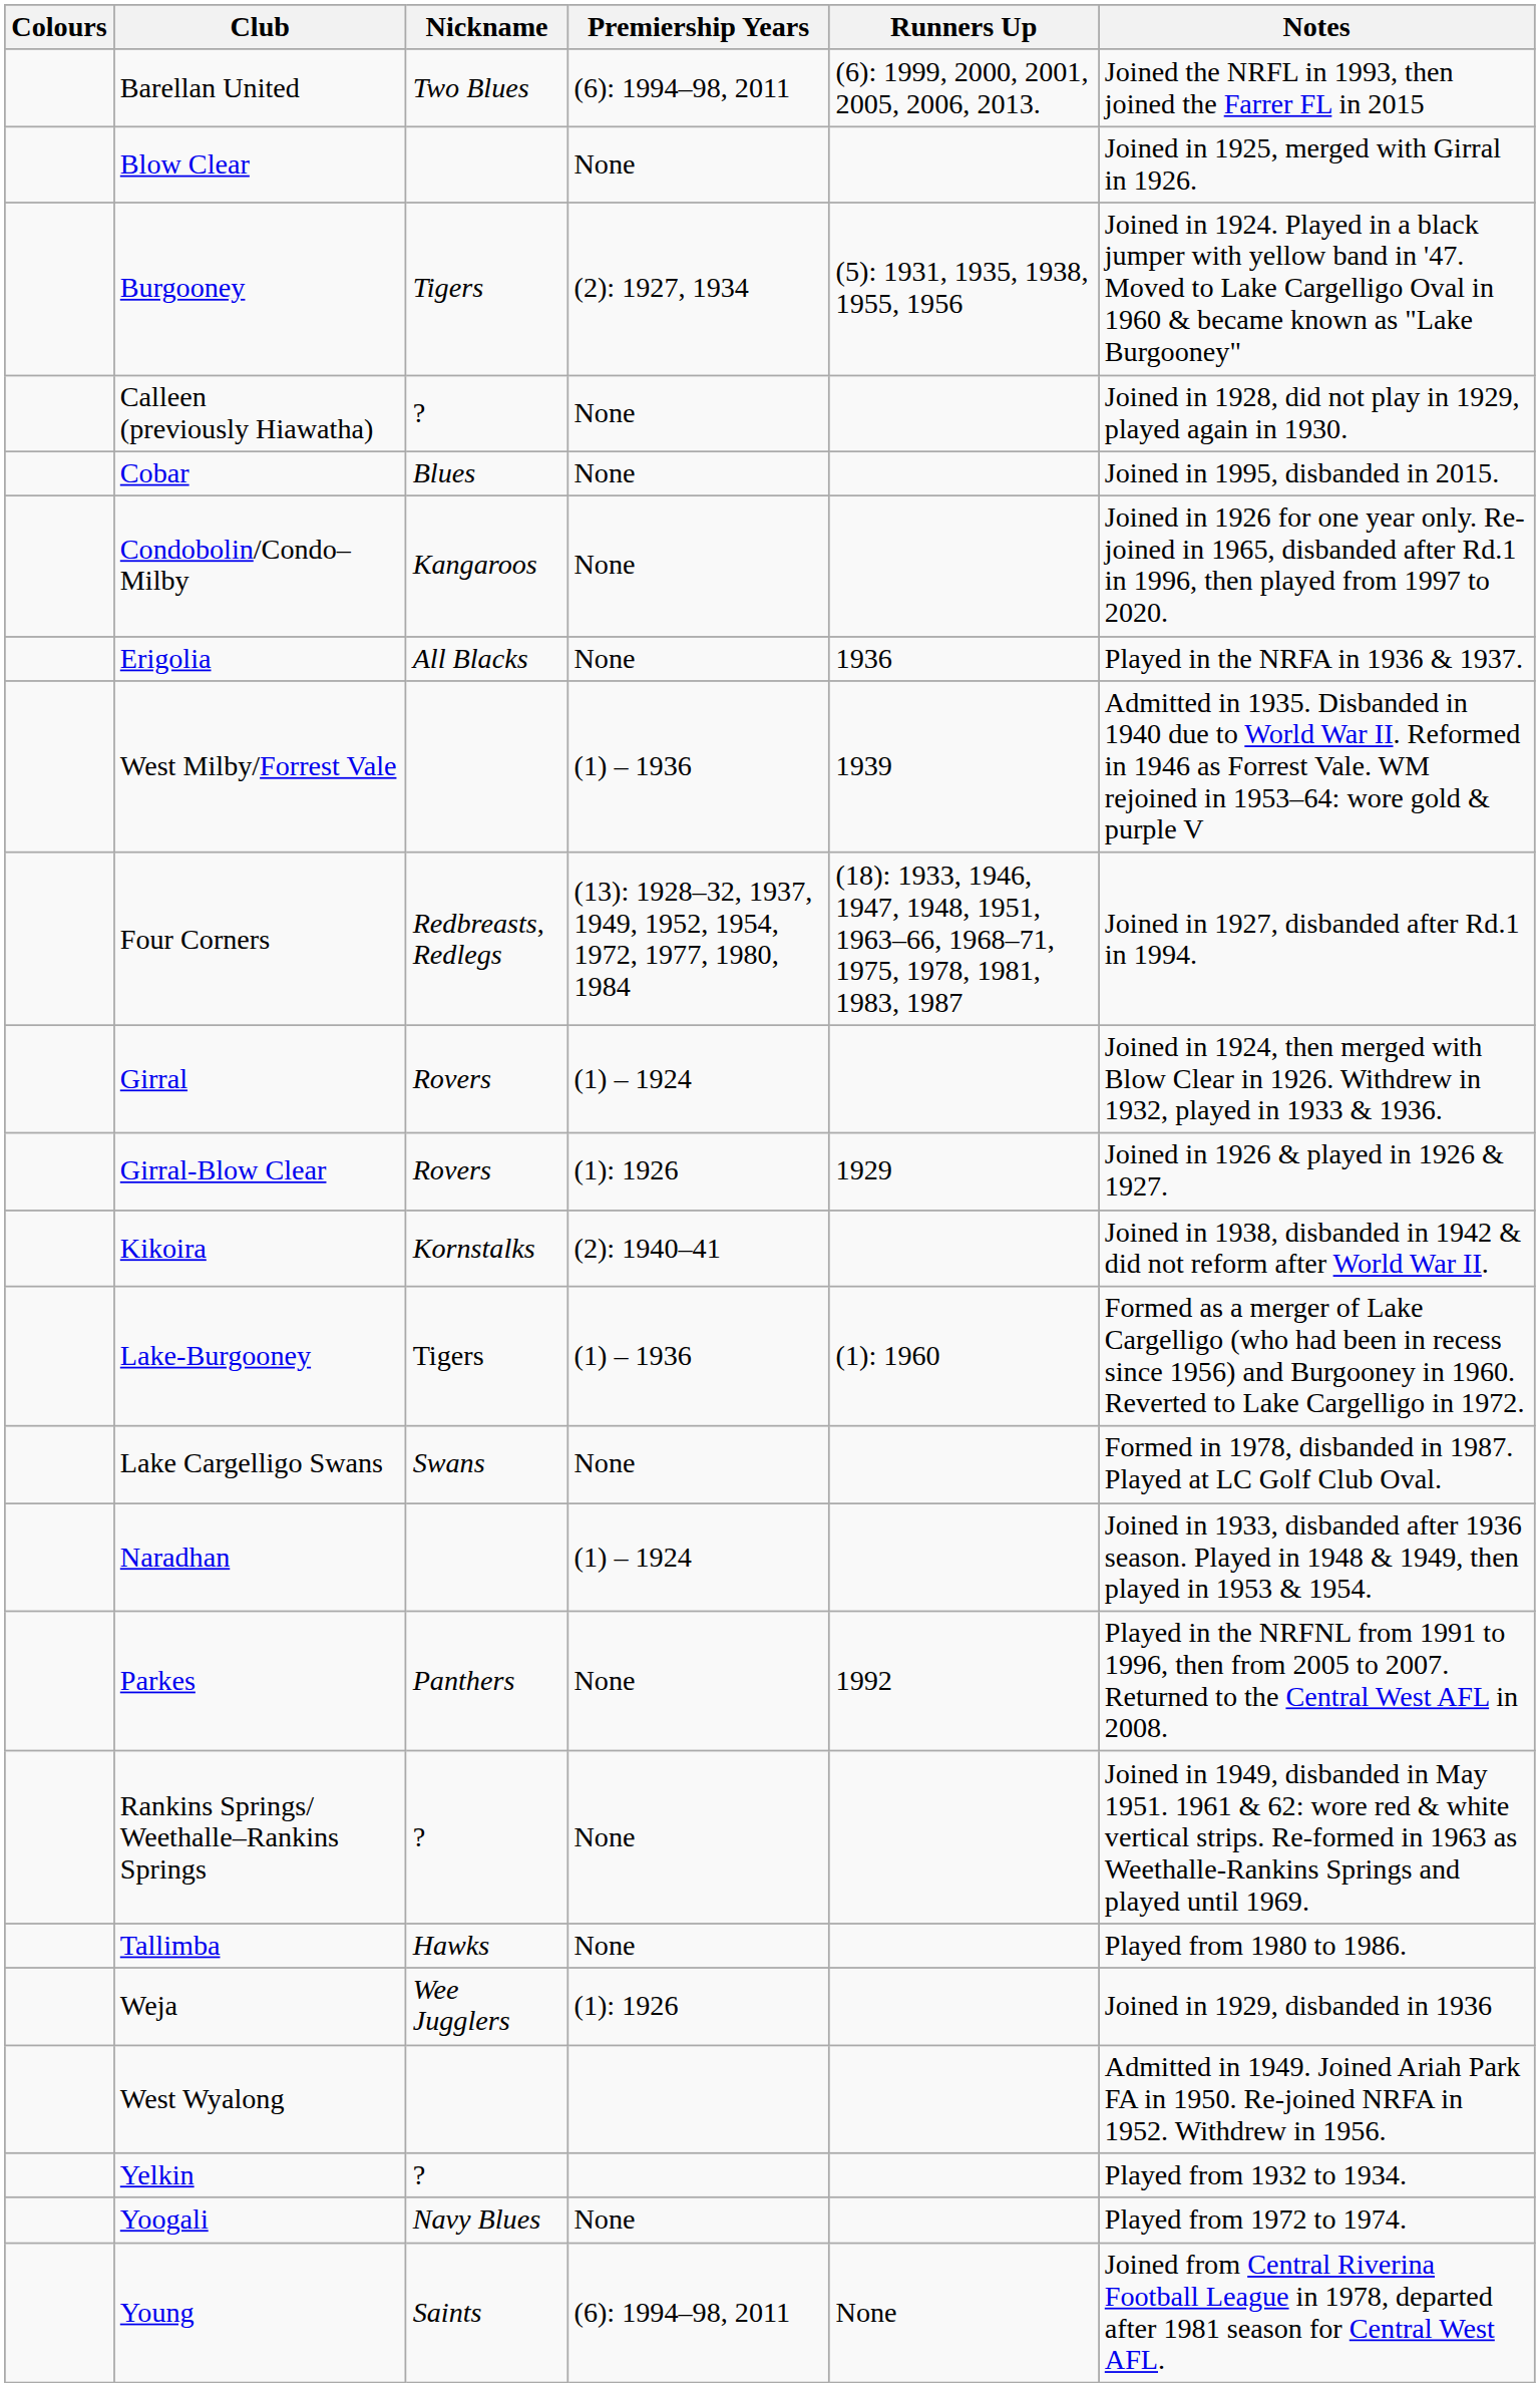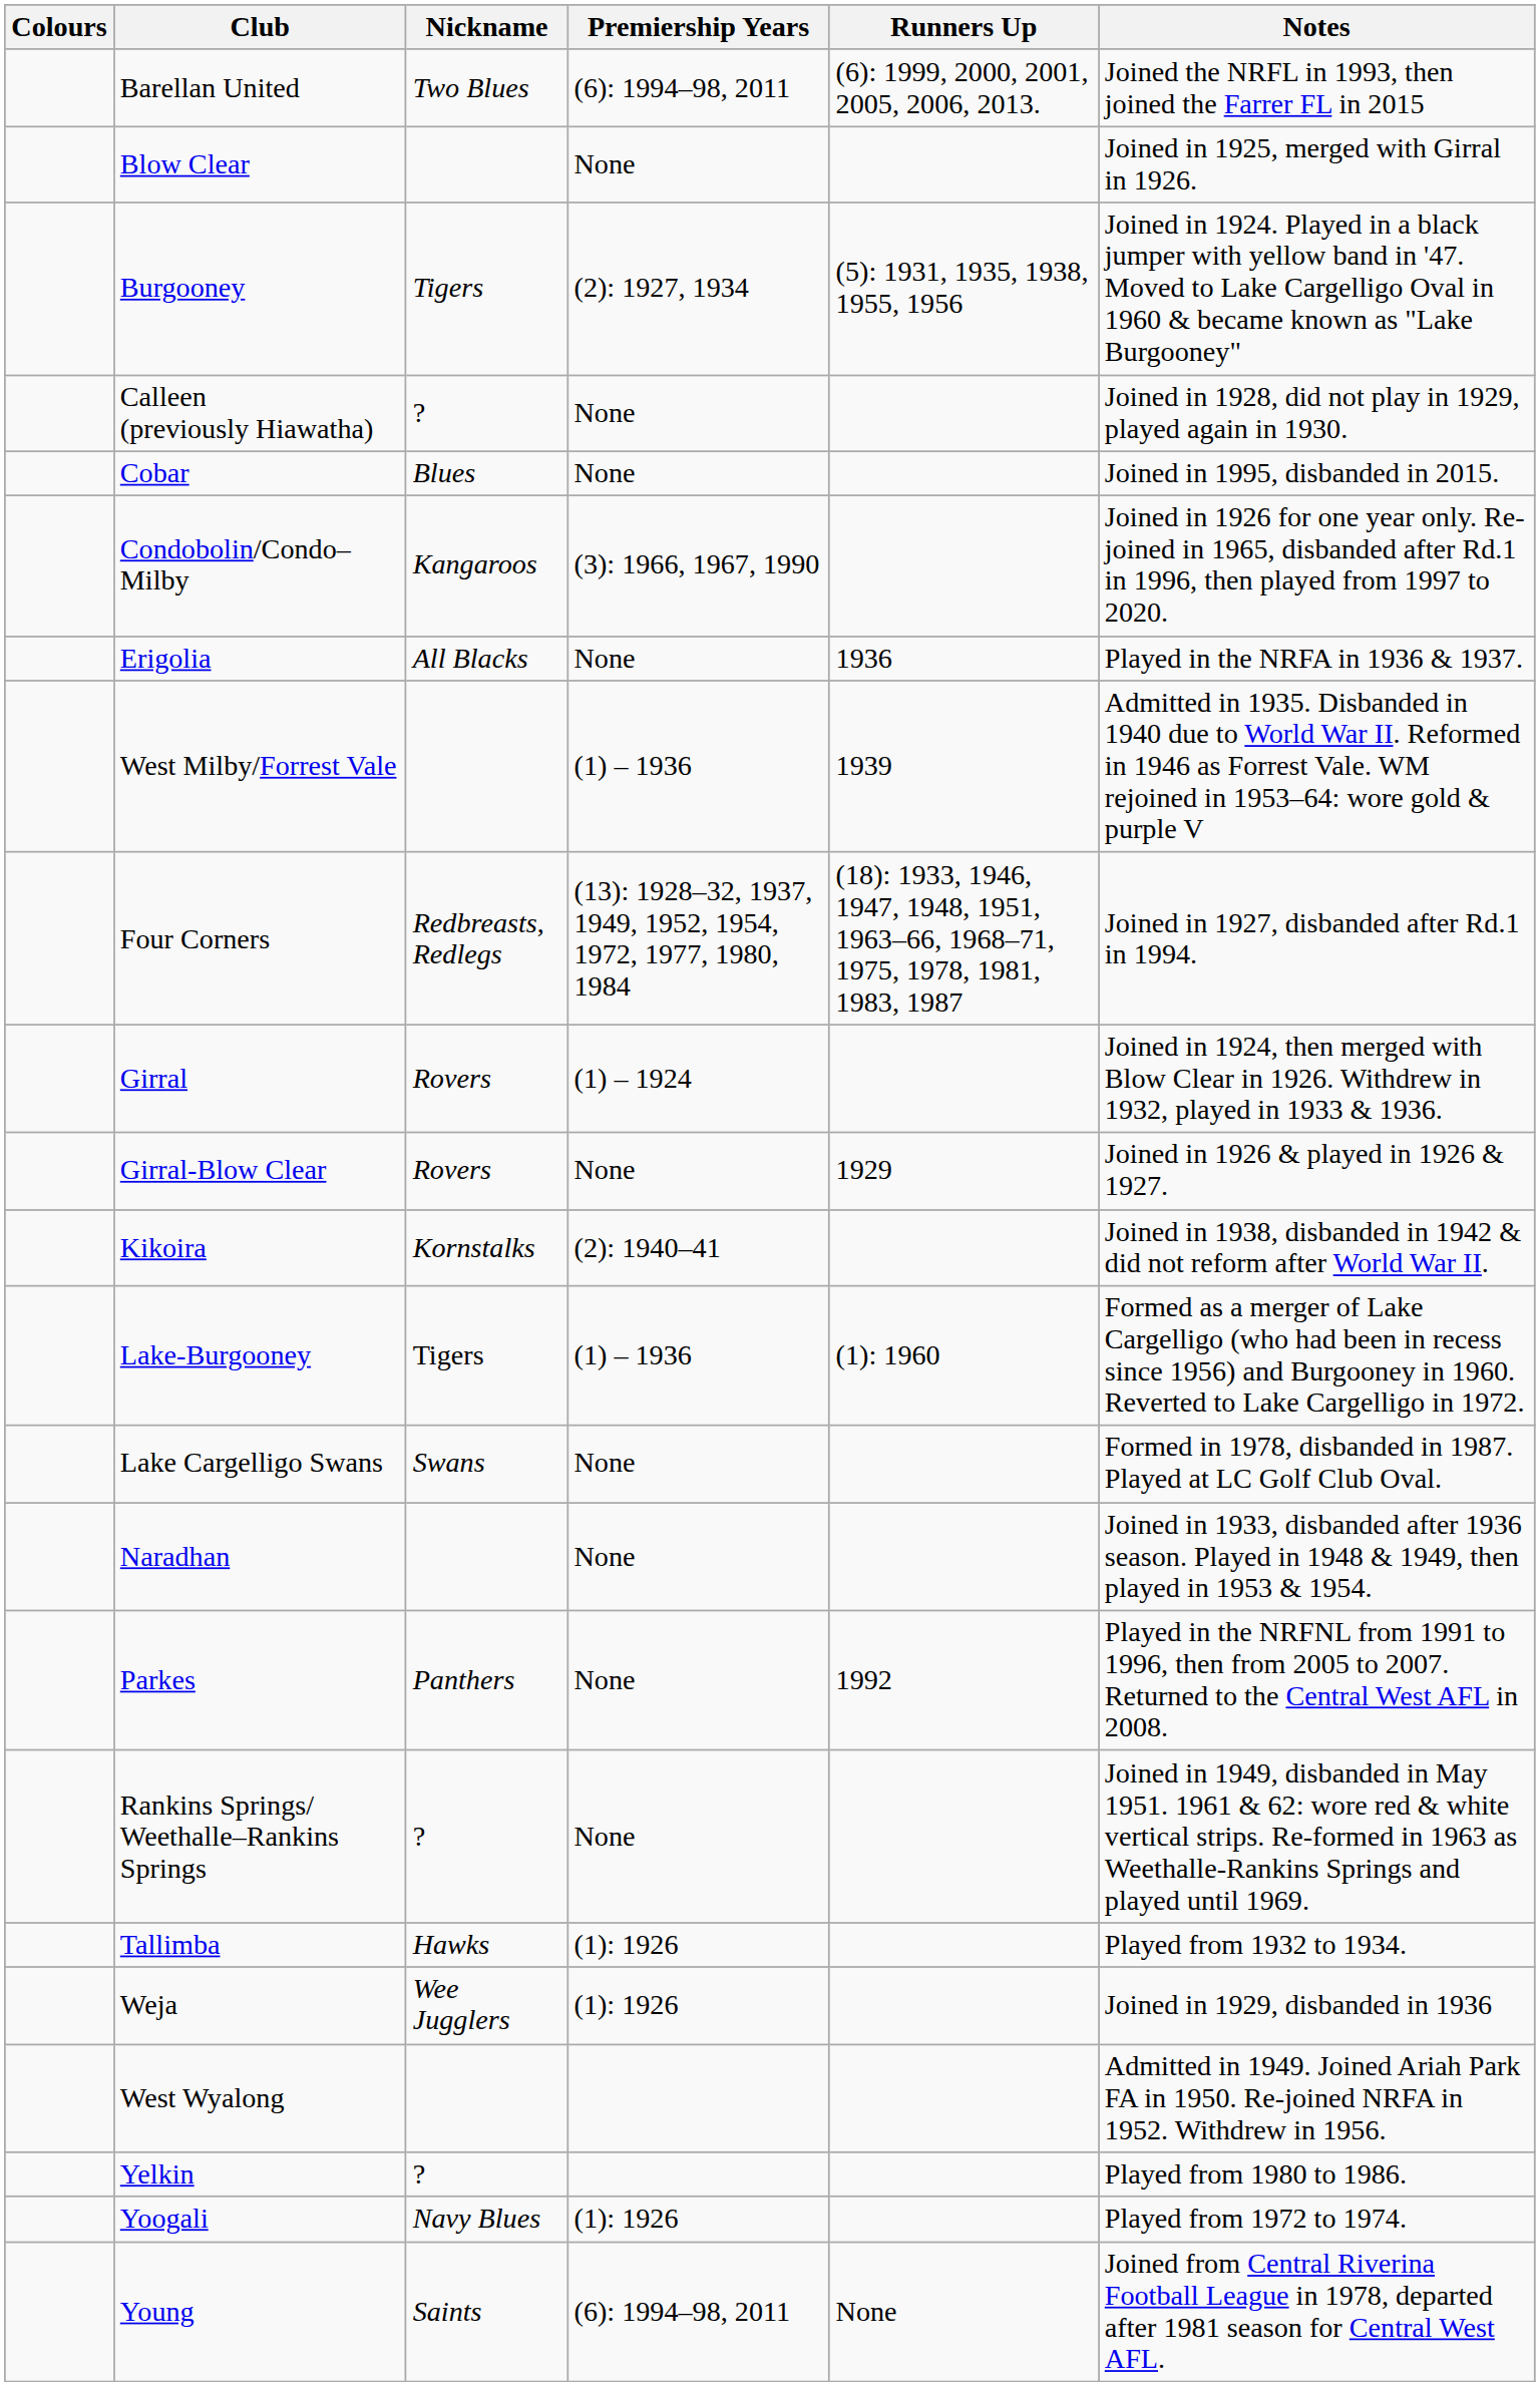 <table class="wikitable sortable">
 <tr>
 <th>Colours</th>
 <th>Club</th>
 <th>Nickname</th>
 <th>Premiership Years</th>
 <th>Runners Up</th>
 <th>Notes</th>
 </tr>
 <tr>
 <td></td>
 <td>Barellan United</td>
 <td><em>Two Blues</em></td>
 <td>(6): 1994–98, 2011</td>
 <td>(6): 1999, 2000, 2001, 2005, 2006, 2013.</td>
 <td>Joined the NRFL in 1993, then joined the <a href='#'>Farrer FL</a> in 2015</td>
 </tr>
 <tr>
 <td></td>
 <td><a href='#'>Blow Clear</a></td>
 <td></td>
 <td>None</td>
 <td></td>
 <td>Joined in 1925, merged with Girral in 1926.</td>
 </tr>
 <tr>
 <td></td>
 <td><a href='#'>Burgooney</a></td>
 <td><em>Tigers</em></td>
 <td>(2): 1927, 1934</td>
 <td>(5): 1931, 1935, 1938, 1955, 1956</td>
 <td>Joined in 1924. Played in a black jumper with yellow band in '47. Moved to Lake Cargelligo Oval in 1960 & became known as "Lake Burgooney"</td>
 </tr>
 <tr>
 <td></td>
 <td>Calleen<br>(previously Hiawatha)</td>
 <td>?</td>
 <td>None</td>
 <td></td>
 <td>Joined in 1928, did not play in 1929, played again in 1930.</td>
 </tr>
 <tr>
 <td></td>
 <td><a href='#'>Cobar</a></td>
 <td><em>Blues</em></td>
 <td>None</td>
 <td></td>
 <td>Joined in 1995, disbanded in 2015.</td>
 </tr>
 <tr>
 <td></td>
 <td><a href='#'>Condobolin</a>/Condo–Milby</td>
 <td><em>Kangaroos</em></td>
-<td>None</td>
+<td>(3): 1966, 1967, 1990</td>
 <td></td>
 <td>Joined in 1926 for one year only. Re-joined in 1965, disbanded after Rd.1 in 1996, then played from 1997 to 2020.</td>
 </tr>
 <tr>
 <td></td>
 <td><a href='#'>Erigolia</a></td>
 <td><em>All Blacks</em></td>
 <td>None</td>
 <td>1936</td>
 <td>Played in the NRFA in 1936 & 1937.</td>
 </tr>
 <tr>
 <td></td>
 <td>West Milby/<a href='#'>Forrest Vale</a></td>
 <td></td>
 <td>(1) – 1936</td>
 <td>1939</td>
 <td>Admitted in 1935. Disbanded in 1940 due to <a href='#'>World War II</a>. Reformed in 1946 as Forrest Vale. WM rejoined in 1953–64: wore gold & purple V</td>
 </tr>
 <tr>
 <td></td>
 <td>Four Corners</td>
 <td><em>Redbreasts</em>, <em>Redlegs</em></td>
 <td>(13): 1928–32, 1937, 1949, 1952, 1954, 1972, 1977, 1980, 1984</td>
 <td>(18): 1933, 1946, 1947, 1948, 1951, 1963–66, 1968–71, 1975, 1978, 1981, 1983, 1987</td>
 <td>Joined in 1927, disbanded after Rd.1 in 1994.</td>
 </tr>
 <tr>
 <td></td>
 <td><a href='#'>Girral</a></td>
 <td><em>Rovers</em></td>
 <td>(1) – 1924</td>
 <td></td>
 <td>Joined in 1924, then merged with Blow Clear in 1926. Withdrew in 1932, played in 1933 & 1936.</td>
 </tr>
 <tr>
 <td></td>
 <td><a href='#'>Girral-Blow Clear</a></td>
 <td><em>Rovers</em></td>
-<td>(1): 1926</td>
+<td>None</td>
 <td>1929</td>
 <td>Joined in 1926 & played in 1926 & 1927.</td>
 </tr>
 <tr>
 <td></td>
 <td><a href='#'>Kikoira</a></td>
 <td><em>Kornstalks</em></td>
 <td>(2): 1940–41</td>
 <td></td>
 <td>Joined in 1938, disbanded in 1942 & did not reform after <a href='#'>World War II</a>.</td>
 </tr>
 <tr>
 <td></td>
 <td><a href='#'>Lake-Burgooney</a></td>
 <td>Tigers</td>
 <td>(1) – 1936</td>
 <td>(1): 1960</td>
 <td>Formed as a merger of Lake Cargelligo (who had been in recess since 1956) and Burgooney in 1960. Reverted to Lake Cargelligo in 1972.</td>
 </tr>
 <tr>
 <td></td>
 <td>Lake Cargelligo Swans</td>
 <td><em>Swans</em></td>
 <td>None</td>
 <td></td>
 <td>Formed in 1978, disbanded in 1987. Played at LC Golf Club Oval.</td>
 </tr>
 <tr>
 <td></td>
 <td><a href='#'>Naradhan</a></td>
 <td></td>
-<td>(1) – 1924</td>
+<td>None</td>
 <td></td>
 <td>Joined in 1933, disbanded after 1936 season. Played in 1948 & 1949, then played in 1953 & 1954.</td>
 </tr>
 <tr>
 <td></td>
 <td><a href='#'>Parkes</a></td>
 <td><em>Panthers</em></td>
 <td>None</td>
 <td>1992</td>
 <td>Played in the NRFNL from 1991 to 1996, then from 2005 to 2007. Returned to the <a href='#'>Central West AFL</a> in 2008.</td>
 </tr>
 <tr>
 <td></td>
 <td>Rankins Springs/ Weethalle–Rankins Springs</td>
 <td>?</td>
 <td>None</td>
 <td></td>
 <td>Joined in 1949, disbanded in May 1951. 1961 & 62: wore red & white vertical strips. Re-formed in 1963 as Weethalle-Rankins Springs and played until 1969.</td>
 </tr>
 <tr>
 <td></td>
 <td><a href='#'>Tallimba</a></td>
 <td><em>Hawks</em></td>
-<td>None</td>
+<td>(1): 1926</td>
 <td></td>
-<td>Played from 1980 to 1986.</td>
+<td>Played from 1932 to 1934.</td>
 </tr>
 <tr>
 <td></td>
 <td>Weja</td>
 <td><em>Wee Jugglers</em></td>
 <td>(1): 1926</td>
 <td></td>
 <td>Joined in 1929, disbanded in 1936</td>
 </tr>
 <tr>
 <td></td>
 <td>West Wyalong</td>
 <td></td>
 <td></td>
 <td></td>
 <td>Admitted in 1949. Joined Ariah Park FA in 1950. Re-joined NRFA in 1952. Withdrew in 1956.</td>
 </tr>
 <tr>
 <td></td>
 <td><a href='#'>Yelkin</a></td>
 <td>?</td>
 <td></td>
 <td></td>
-<td>Played from 1932 to 1934.</td>
+<td>Played from 1980 to 1986.</td>
 </tr>
 <tr>
 <td></td>
 <td><a href='#'>Yoogali</a></td>
 <td><em>Navy Blues</em></td>
-<td>None</td>
+<td>(1): 1926</td>
 <td></td>
 <td>Played from 1972 to 1974.</td>
 </tr>
 <tr>
 <td></td>
 <td><a href='#'>Young</a></td>
 <td><em>Saints</em></td>
 <td>(6): 1994–98, 2011</td>
 <td>None</td>
 <td>Joined from <a href='#'>Central Riverina Football League</a> in 1978, departed after 1981 season for <a href='#'>Central West AFL</a>.</td>
 </tr>
 </table>
